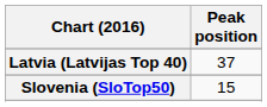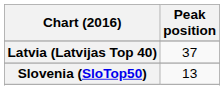 <table class="wikitable sortable plainrowheaders" style="text-align:center;">
 <tr>
 <th scope="col">Chart (2016)</th>
 <th scope="col">Peak<br> position</th>
 </tr>
 <tr>
 </tr>
 <tr>
 </tr>
 <tr>
 </tr>
 <tr>
 <th scope="row">Latvia (Latvijas Top 40)</th>
 <td>37</td>
 </tr>
 <tr>
 </tr>
 <tr>
 <th scope="row">Slovenia (<a href='#'>SloTop50</a>)</th>
-<td>15</td>
+<td>13</td>
 </tr>
 <tr>
 </tr>
 <tr>
 </tr>
 </table>
